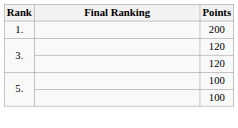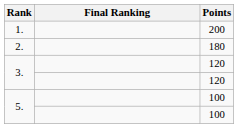 <table class="wikitable">
 <tr>
 <th>Rank</th>
 <th style="width:15em">Final Ranking</th>
 <th>Points</th>
 </tr>
 <tr>
 <td align="center">1.</td>
 <td></td>
 <td align="center">200</td>
+</tr>
+<tr>
+<td align="center">2.</td>
+<td></td>
+<td align="center">180</td>
 </tr>
 <tr>
 <td rowspan=2 align="center">3.</td>
 <td></td>
 <td align="center">120</td>
 </tr>
 <tr>
 <td></td>
 <td align="center">120</td>
 </tr>
 <tr>
 <td rowspan=2 align="center">5.</td>
 <td></td>
 <td align="center">100</td>
 </tr>
 <tr>
 <td></td>
 <td align="center">100</td>
 </tr>
 </table>
